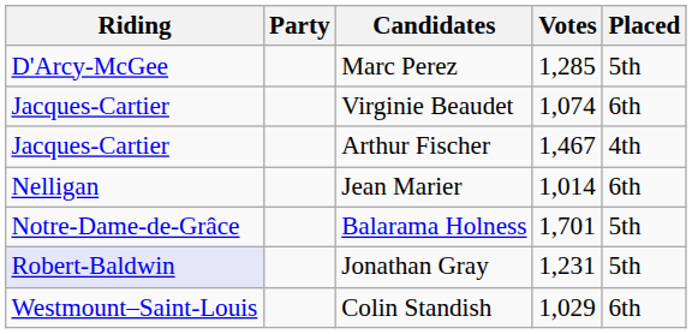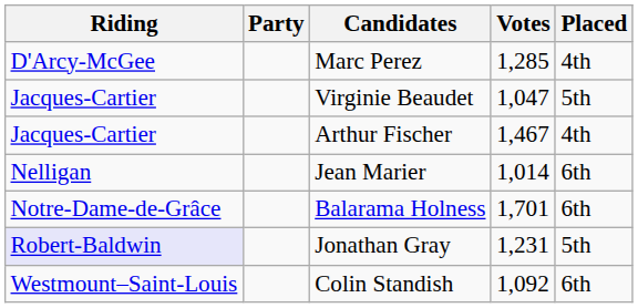 <table class="wikitable">
 <tr>
 <th>Riding</th>
 <th>Party</th>
 <th>Candidates</th>
 <th>Votes</th>
 <th>Placed</th>
 </tr>
 <tr>
 <td><a href='#'>D'Arcy-McGee</a></td>
 <td></td>
 <td>Marc Perez</td>
 <td>1,285</td>
-<td>5th</td>
+<td>4th</td>
 </tr>
 <tr>
 <td><a href='#'>Jacques-Cartier</a></td>
 <td></td>
 <td>Virginie Beaudet</td>
-<td>1,074</td>
-<td>6th</td>
+<td>1,047</td>
+<td>5th</td>
 </tr>
 <tr>
 <td><a href='#'>Jacques-Cartier</a></td>
 <td></td>
 <td>Arthur Fischer</td>
 <td>1,467</td>
 <td>4th</td>
 </tr>
 <tr>
 <td><a href='#'>Nelligan</a></td>
 <td></td>
 <td>Jean Marier</td>
 <td>1,014</td>
 <td>6th</td>
 </tr>
 <tr>
 <td><a href='#'>Notre-Dame-de-Grâce</a></td>
 <td></td>
 <td><a href='#'>Balarama Holness</a></td>
 <td>1,701</td>
-<td>5th</td>
+<td>6th</td>
 </tr>
 <tr>
 <td style="background: lavender;"><a href='#'>Robert-Baldwin</a></td>
 <td></td>
 <td>Jonathan Gray</td>
 <td>1,231</td>
 <td>5th</td>
 </tr>
 <tr>
 <td><a href='#'>Westmount–Saint-Louis</a></td>
 <td></td>
 <td>Colin Standish</td>
-<td>1,029</td>
+<td>1,092</td>
 <td>6th</td>
 </tr>
 </table>
